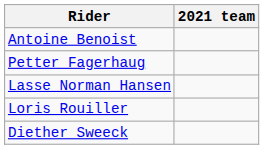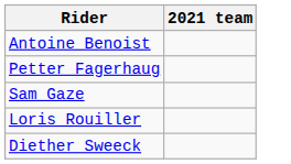 <table class="wikitable">
 <tr>
 <th>Rider</th>
 <th>2021 team</th>
 </tr>
 <tr>
 <td><a href='#'>Antoine Benoist</a></td>
 <td></td>
 </tr>
 <tr>
 <td><a href='#'>Petter Fagerhaug</a></td>
 <td></td>
 </tr>
 <tr>
-<td><a href='#'>Lasse Norman Hansen</a></td>
+<td><a href='#'>Sam Gaze</a></td>
 <td></td>
 </tr>
 <tr>
 <td><a href='#'>Loris Rouiller</a></td>
 <td></td>
 </tr>
 <tr>
 <td><a href='#'>Diether Sweeck</a></td>
 <td></td>
 </tr>
 </table>
